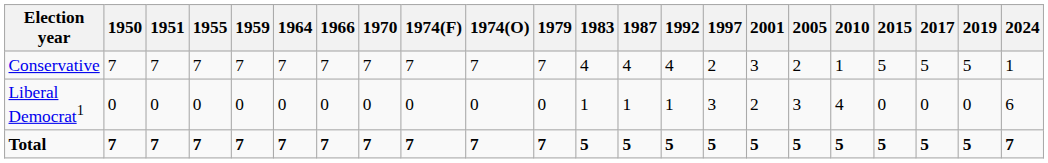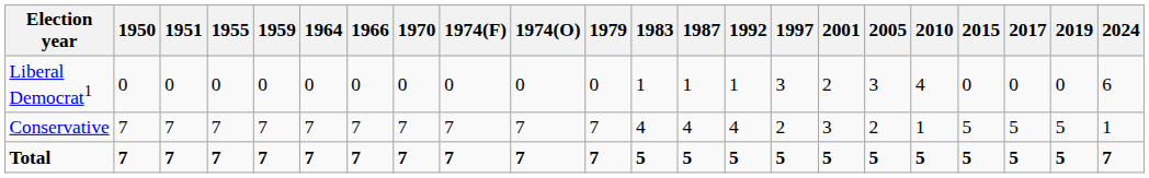 <table class="wikitable">
 <tr>
 <th>Election year</th>
 <th>1950</th>
 <th>1951</th>
 <th>1955</th>
 <th>1959</th>
 <th>1964</th>
 <th>1966</th>
 <th>1970</th>
 <th>1974(F)</th>
 <th>1974(O)</th>
 <th>1979</th>
 <th>1983</th>
 <th>1987</th>
 <th>1992</th>
 <th>1997</th>
 <th>2001</th>
 <th>2005</th>
 <th>2010</th>
 <th>2015</th>
 <th>2017</th>
 <th>2019</th>
 <th>2024</th>
 </tr>
 <tr>
+<td><a href='#'>Liberal Democrat</a><sup>1</sup></td>
+<td>0</td>
+<td>0</td>
+<td>0</td>
+<td>0</td>
+<td>0</td>
+<td>0</td>
+<td>0</td>
+<td>0</td>
+<td>0</td>
+<td>0</td>
+<td>1</td>
+<td>1</td>
+<td>1</td>
+<td>3</td>
+<td>2</td>
+<td>3</td>
+<td>4</td>
+<td>0</td>
+<td>0</td>
+<td>0</td>
+<td>6</td>
+</tr>
+<tr>
 <td><a href='#'>Conservative</a></td>
 <td>7</td>
 <td>7</td>
 <td>7</td>
 <td>7</td>
 <td>7</td>
 <td>7</td>
 <td>7</td>
 <td>7</td>
 <td>7</td>
 <td>7</td>
 <td>4</td>
 <td>4</td>
 <td>4</td>
 <td>2</td>
 <td>3</td>
 <td>2</td>
 <td>1</td>
 <td>5</td>
 <td>5</td>
 <td>5</td>
 <td>1</td>
-</tr>
-<tr>
-<td><a href='#'>Liberal Democrat</a><sup>1</sup></td>
-<td>0</td>
-<td>0</td>
-<td>0</td>
-<td>0</td>
-<td>0</td>
-<td>0</td>
-<td>0</td>
-<td>0</td>
-<td>0</td>
-<td>0</td>
-<td>1</td>
-<td>1</td>
-<td>1</td>
-<td>3</td>
-<td>2</td>
-<td>3</td>
-<td>4</td>
-<td>0</td>
-<td>0</td>
-<td>0</td>
-<td>6</td>
 </tr>
 <tr>
 <td><strong>Total</strong></td>
 <td><strong>7</strong></td>
 <td><strong>7</strong></td>
 <td><strong>7</strong></td>
 <td><strong>7</strong></td>
 <td><strong>7</strong></td>
 <td><strong>7</strong></td>
 <td><strong>7</strong></td>
 <td><strong>7</strong></td>
 <td><strong>7</strong></td>
 <td><strong>7</strong></td>
 <td><strong>5</strong></td>
 <td><strong>5</strong></td>
 <td><strong>5</strong></td>
 <td><strong>5</strong></td>
 <td><strong>5</strong></td>
 <td><strong>5</strong></td>
 <td><strong>5</strong></td>
 <td><strong>5</strong></td>
 <td><strong>5</strong></td>
 <td><strong>5</strong></td>
 <td><strong>7</strong></td>
 </tr>
 </table>
